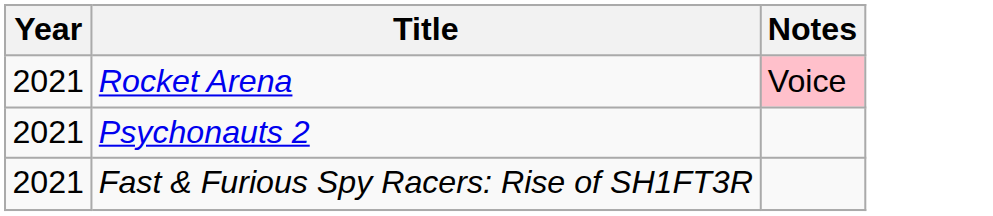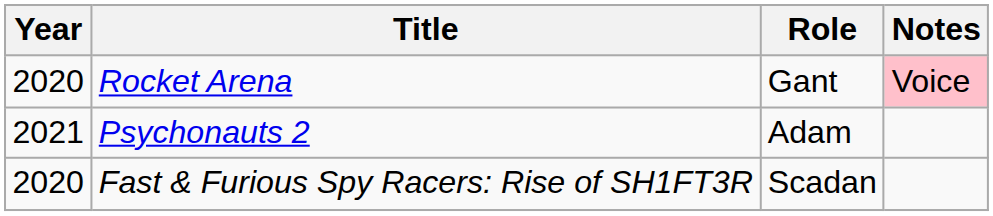 <table class="wikitable sortable">
 <tr>
 <th>Year</th>
 <th>Title</th>
+<th>Role</th>
 <th class="unsortable">Notes</th>
 </tr>
 <tr>
-<td>2021</td>
+<td>2020</td>
 <td><em><a href='#'>Rocket Arena</a></em></td>
+<td>Gant</td>
 <td style="background: pink;">Voice</td>
 </tr>
 <tr>
 <td>2021</td>
 <td><em><a href='#'>Psychonauts 2</a></em></td>
+<td>Adam</td>
 <td></td>
 </tr>
 <tr>
-<td>2021</td>
+<td>2020</td>
 <td><em>Fast & Furious Spy Racers: Rise of SH1FT3R</em></td>
+<td>Scadan</td>
 <td></td>
 </tr>
 </table>
